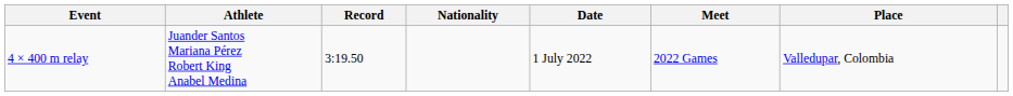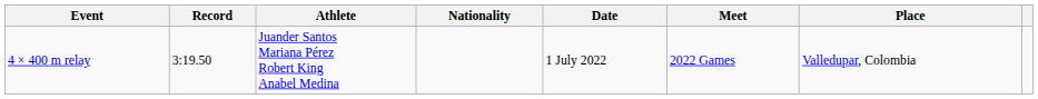 <table class="wikitable" style="font-size:95%; width: 95%;">
 <tr>
 <th>Event</th>
+<th>Record</th>
 <th>Athlete</th>
-<th>Record</th>
 <th>Nationality</th>
 <th>Date</th>
 <th>Meet</th>
 <th>Place</th>
 <th></th>
 </tr>
 <tr>
 <td><a href='#'>4 × 400 m relay</a></td>
+<td>3:19.50</td>
 <td><a href='#'>Juander Santos</a><br><a href='#'>Mariana Pérez</a><br><a href='#'>Robert King</a><br><a href='#'>Anabel Medina</a></td>
-<td>3:19.50</td>
 <td></td>
 <td>1 July 2022</td>
 <td><a href='#'>2022 Games</a></td>
 <td><a href='#'>Valledupar</a>, Colombia</td>
 <td></td>
 </tr>
 </table>
